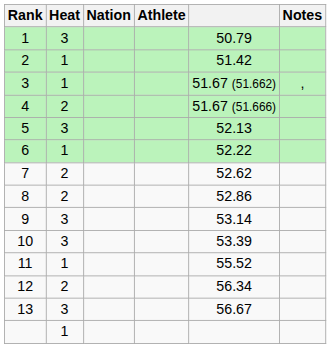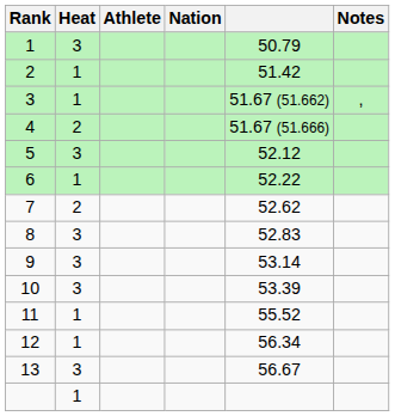 <table class="wikitable sortable" style="text-align:center">
 <tr>
 <th scope="col">Rank</th>
 <th scope="col">Heat</th>
+<th scope="col">Athlete</th>
 <th scope="col">Nation</th>
-<th scope="col">Athlete</th>
 <th scope="col"></th>
 <th scope="col">Notes</th>
 </tr>
 <tr style="background-color:#bbf3bb">
 <td>1</td>
 <td>3</td>
 <td style="text-align:left"></td>
 <td style="text-align:left"></td>
 <td>50.79</td>
 <td></td>
 </tr>
 <tr style="background-color:#bbf3bb">
 <td>2</td>
 <td>1</td>
 <td style="text-align:left"></td>
 <td style="text-align:left"></td>
 <td>51.42</td>
 <td></td>
 </tr>
 <tr style="background-color:#bbf3bb">
 <td>3</td>
 <td>1</td>
 <td style="text-align:left"></td>
 <td style="text-align:left"></td>
 <td>51.67 <small>(51.662)</small></td>
 <td>, </td>
 </tr>
 <tr style="background-color:#bbf3bb">
 <td>4</td>
 <td>2</td>
 <td style="text-align:left"></td>
 <td style="text-align:left"></td>
 <td>51.67 <small>(51.666)</small></td>
 <td></td>
 </tr>
 <tr style="background-color:#bbf3bb">
 <td>5</td>
 <td>3</td>
 <td style="text-align:left"></td>
 <td style="text-align:left"></td>
-<td>52.13</td>
+<td>52.12</td>
 <td></td>
 </tr>
 <tr style="background-color:#bbf3bb">
 <td>6</td>
 <td>1</td>
 <td style="text-align:left"></td>
 <td style="text-align:left"></td>
 <td>52.22</td>
 <td></td>
 </tr>
 <tr>
 <td>7</td>
 <td>2</td>
 <td style="text-align:left"></td>
 <td style="text-align:left"></td>
 <td>52.62</td>
 <td></td>
 </tr>
 <tr>
 <td>8</td>
-<td>2</td>
+<td>3</td>
 <td style="text-align:left"></td>
 <td style="text-align:left"></td>
-<td>52.86</td>
+<td>52.83</td>
 <td></td>
 </tr>
 <tr>
 <td>9</td>
 <td>3</td>
 <td style="text-align:left"></td>
 <td style="text-align:left"></td>
 <td>53.14</td>
 <td></td>
 </tr>
 <tr>
 <td>10</td>
 <td>3</td>
 <td style="text-align:left"></td>
 <td style="text-align:left"></td>
 <td>53.39</td>
 <td></td>
 </tr>
 <tr>
 <td>11</td>
 <td>1</td>
 <td style="text-align:left"></td>
 <td style="text-align:left"></td>
 <td>55.52</td>
 <td></td>
 </tr>
 <tr>
 <td>12</td>
-<td>2</td>
+<td>1</td>
 <td style="text-align:left"></td>
 <td style="text-align:left"></td>
 <td>56.34</td>
 <td></td>
 </tr>
 <tr>
 <td>13</td>
 <td>3</td>
 <td style="text-align:left"></td>
 <td style="text-align:left"></td>
 <td>56.67</td>
 <td></td>
 </tr>
 <tr>
 <td></td>
 <td>1</td>
 <td style="text-align:left"></td>
 <td style="text-align:left"></td>
 <td></td>
 <td></td>
 </tr>
 </table>
